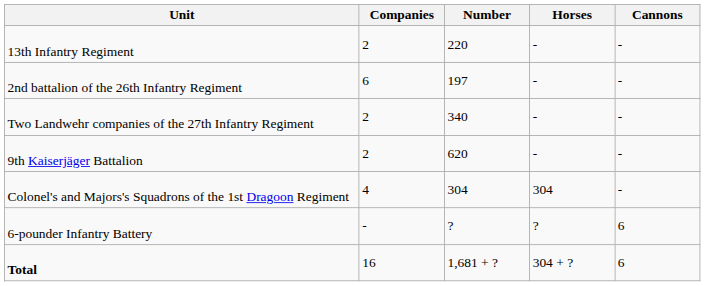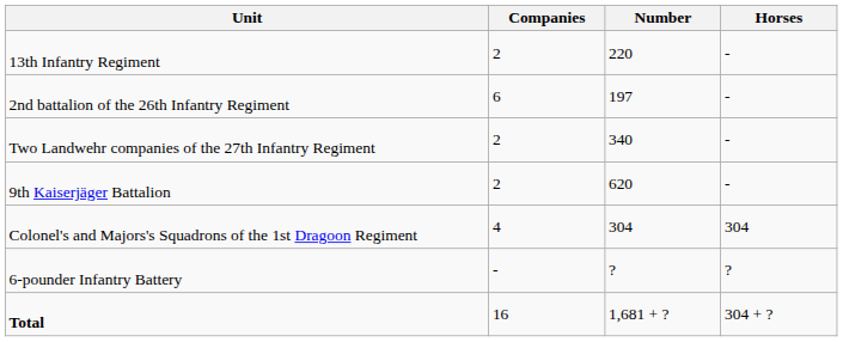 <table class="wikitable">
 <tr>
 <th width=50%>Unit</th>
 <th width=12%>Companies</th>
 <th width=12%>Number</th>
 <th width=12%>Horses</th>
-<th width=12%>Cannons</th>
 </tr>
 <tr>
 <td><br>13th Infantry Regiment</td>
 <td>2</td>
 <td>220</td>
-<td>-</td>
 <td>-</td>
 </tr>
 <tr>
 <td><br>2nd battalion of the 26th Infantry Regiment</td>
 <td>6</td>
 <td>197</td>
 <td>-</td>
-<td>-</td>
 </tr>
 <tr>
 <td><br>Two Landwehr companies of the 27th Infantry Regiment</td>
 <td>2</td>
 <td>340</td>
-<td>-</td>
 <td>-</td>
 </tr>
 <tr>
 <td><br>9th <a href='#'>Kaiserjäger</a> Battalion</td>
 <td>2</td>
 <td>620</td>
 <td>-</td>
-<td>-</td>
 </tr>
 <tr>
 <td><br>Colonel's and Majors's Squadrons of the 1st <a href='#'>Dragoon</a> Regiment</td>
 <td>4</td>
 <td>304</td>
 <td>304</td>
-<td>-</td>
 </tr>
 <tr>
 <td><br>6-pounder Infantry Battery</td>
 <td>-</td>
 <td>?</td>
 <td>?</td>
-<td>6</td>
 </tr>
 <tr>
 <td><br><strong>Total</strong></td>
 <td>16</td>
 <td>1,681 + ?</td>
 <td>304 + ?</td>
-<td>6</td>
 </tr>
 </table>
